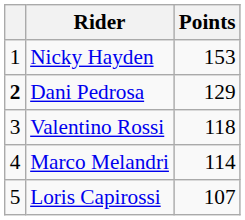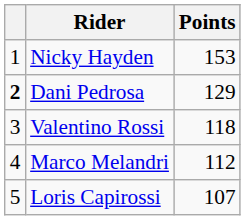 <table class="wikitable" style="font-size: 95%;">
 <tr>
 <th></th>
 <th>Rider</th>
 <th>Points</th>
 </tr>
 <tr>
 <td align=center>1</td>
 <td> <a href='#'>Nicky Hayden</a></td>
 <td align=right>153</td>
 </tr>
 <tr>
 <td align=center><strong>2</strong></td>
 <td> <a href='#'>Dani Pedrosa</a></td>
 <td align=right>129</td>
 </tr>
 <tr>
 <td align=center>3</td>
 <td> <a href='#'>Valentino Rossi</a></td>
 <td align=right>118</td>
 </tr>
 <tr>
 <td align=center>4</td>
 <td> <a href='#'>Marco Melandri</a></td>
-<td align=right>114</td>
+<td align=right>112</td>
 </tr>
 <tr>
 <td align=center>5</td>
 <td> <a href='#'>Loris Capirossi</a></td>
 <td align=right>107</td>
 </tr>
 </table>
